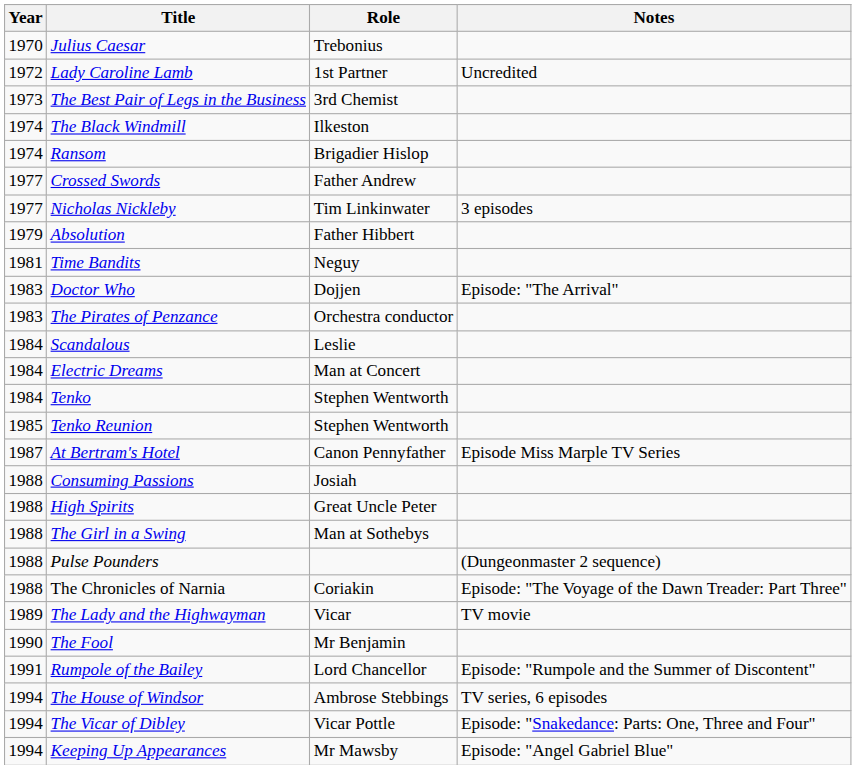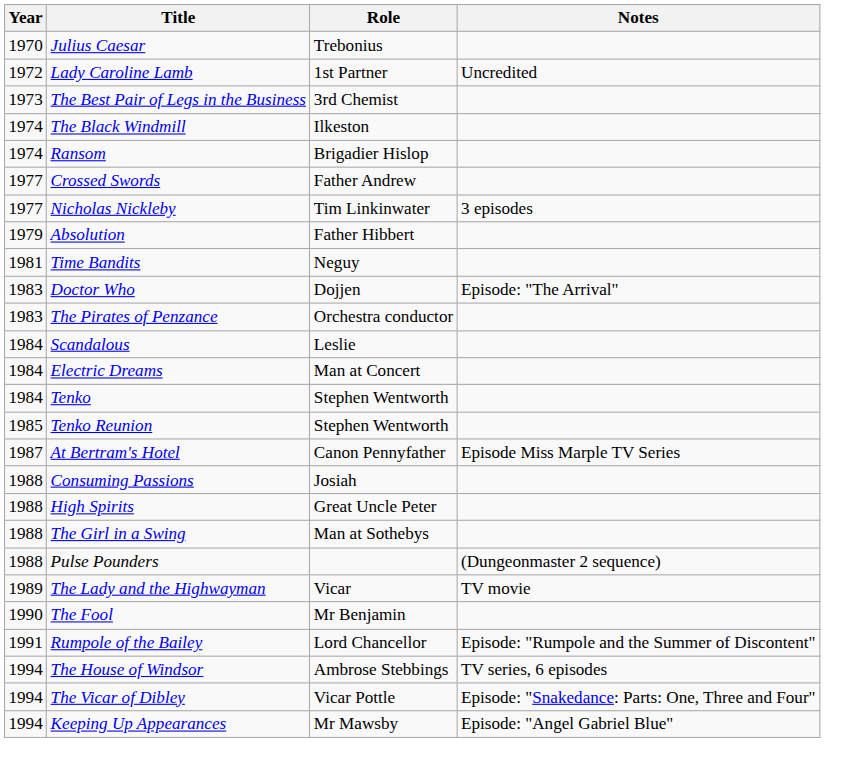 <table class="wikitable">
 <tr>
 <th>Year</th>
 <th>Title</th>
 <th>Role</th>
 <th>Notes</th>
 </tr>
 <tr>
 <td>1970</td>
 <td><em><a href='#'>Julius Caesar</a></em></td>
 <td>Trebonius</td>
 <td></td>
 </tr>
 <tr>
 <td>1972</td>
 <td><em><a href='#'>Lady Caroline Lamb</a></em></td>
 <td>1st Partner</td>
 <td>Uncredited</td>
 </tr>
 <tr>
 <td>1973</td>
 <td><em><a href='#'>The Best Pair of Legs in the Business</a></em></td>
 <td>3rd Chemist</td>
 <td></td>
 </tr>
 <tr>
 <td>1974</td>
 <td><em><a href='#'>The Black Windmill</a></em></td>
 <td>Ilkeston</td>
 <td></td>
 </tr>
 <tr>
 <td>1974</td>
 <td><em><a href='#'>Ransom</a></em></td>
 <td>Brigadier Hislop</td>
 <td></td>
 </tr>
 <tr>
 <td>1977</td>
 <td><em><a href='#'>Crossed Swords</a></em></td>
 <td>Father Andrew</td>
 <td></td>
 </tr>
 <tr>
 <td>1977</td>
 <td><em><a href='#'>Nicholas Nickleby</a></em></td>
 <td>Tim Linkinwater</td>
 <td>3 episodes</td>
 </tr>
 <tr>
 <td>1979</td>
 <td><em><a href='#'>Absolution</a></em></td>
 <td>Father Hibbert</td>
 <td></td>
 </tr>
 <tr>
 <td>1981</td>
 <td><em><a href='#'>Time Bandits</a></em></td>
 <td>Neguy</td>
 <td></td>
 </tr>
 <tr>
 <td>1983</td>
 <td><em><a href='#'>Doctor Who</a></em></td>
 <td>Dojjen</td>
 <td>Episode: "The Arrival"</td>
 </tr>
 <tr>
 <td>1983</td>
 <td><em><a href='#'>The Pirates of Penzance</a></em></td>
 <td>Orchestra conductor</td>
 <td></td>
 </tr>
 <tr>
 <td>1984</td>
 <td><em><a href='#'>Scandalous</a></em></td>
 <td>Leslie</td>
 <td></td>
 </tr>
 <tr>
 <td>1984</td>
 <td><em><a href='#'>Electric Dreams</a></em></td>
 <td>Man at Concert</td>
 <td></td>
 </tr>
 <tr>
 <td>1984</td>
 <td><em><a href='#'>Tenko</a></em></td>
 <td>Stephen Wentworth</td>
 <td></td>
 </tr>
 <tr>
 <td>1985</td>
 <td><em><a href='#'>Tenko Reunion</a></em></td>
 <td>Stephen Wentworth</td>
 <td></td>
 </tr>
 <tr>
 <td>1987</td>
 <td><em><a href='#'>At Bertram's Hotel</a></em></td>
 <td>Canon Pennyfather</td>
 <td>Episode Miss Marple TV Series</td>
 </tr>
 <tr>
 <td>1988</td>
 <td><em><a href='#'>Consuming Passions</a></em></td>
 <td>Josiah</td>
 <td></td>
 </tr>
 <tr>
 <td>1988</td>
 <td><em><a href='#'>High Spirits</a></em></td>
 <td>Great Uncle Peter</td>
 <td></td>
 </tr>
 <tr>
 <td>1988</td>
 <td><em><a href='#'>The Girl in a Swing</a></em></td>
 <td>Man at Sothebys</td>
 <td></td>
 </tr>
 <tr>
 <td>1988</td>
 <td><em>Pulse Pounders</em></td>
 <td></td>
 <td>(Dungeonmaster 2 sequence)</td>
 </tr>
 <tr>
-<td>1988</td>
-<td>The Chronicles of Narnia</td>
-<td>Coriakin</td>
-<td>Episode: "The Voyage of the Dawn Treader: Part Three"</td>
-</tr>
-<tr>
 <td>1989</td>
 <td><em><a href='#'>The Lady and the Highwayman</a></em></td>
 <td>Vicar</td>
 <td>TV movie</td>
 </tr>
 <tr>
 <td>1990</td>
 <td><em><a href='#'>The Fool</a></em></td>
 <td>Mr Benjamin</td>
 <td></td>
 </tr>
 <tr>
 <td>1991</td>
 <td><em><a href='#'>Rumpole of the Bailey</a></em></td>
 <td>Lord Chancellor</td>
 <td>Episode: "Rumpole and the Summer of Discontent"</td>
 </tr>
 <tr>
 <td>1994</td>
 <td><em><a href='#'>The House of Windsor</a></em></td>
 <td>Ambrose Stebbings</td>
 <td>TV series, 6 episodes</td>
 </tr>
 <tr>
 <td>1994</td>
 <td><em><a href='#'>The Vicar of Dibley</a></em></td>
 <td>Vicar Pottle</td>
 <td>Episode: "<a href='#'>Snakedance</a>: Parts: One, Three and Four"</td>
 </tr>
 <tr>
 <td>1994</td>
 <td><em><a href='#'>Keeping Up Appearances</a></em></td>
 <td>Mr Mawsby</td>
 <td>Episode: "Angel Gabriel Blue"</td>
 </tr>
 </table>
